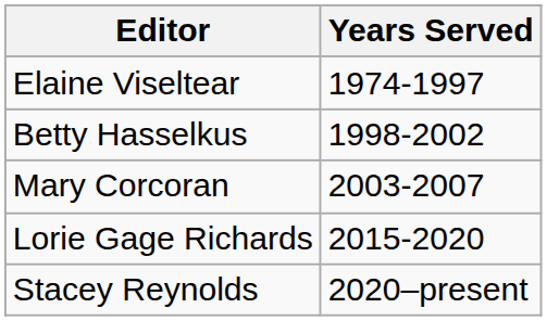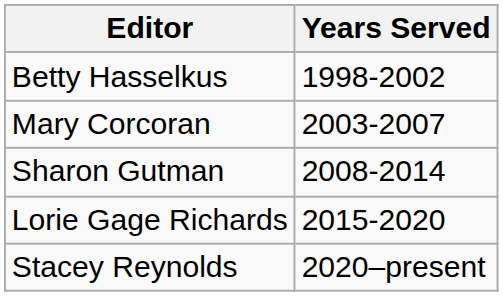 <table class="wikitable">
 <tr>
 <th>Editor</th>
 <th>Years Served</th>
-</tr>
-<tr>
-<td>Elaine Viseltear</td>
-<td>1974-1997</td>
 </tr>
 <tr>
 <td>Betty Hasselkus</td>
 <td>1998-2002</td>
 </tr>
 <tr>
 <td>Mary Corcoran</td>
 <td>2003-2007</td>
 </tr>
 <tr>
+<td>Sharon Gutman</td>
+<td>2008-2014</td>
+</tr>
+<tr>
 <td>Lorie Gage Richards</td>
 <td>2015-2020</td>
 </tr>
 <tr>
 <td>Stacey Reynolds</td>
 <td>2020–present</td>
 </tr>
 </table>
